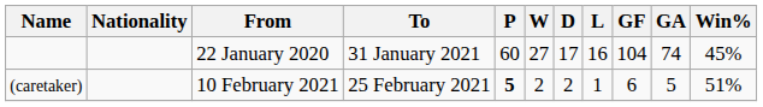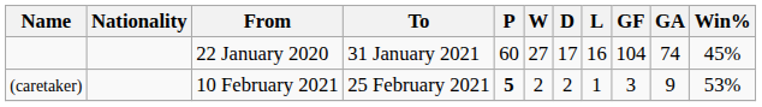 <table class="wikitable sortable">
 <tr>
 <th>Name</th>
 <th>Nationality</th>
 <th>From</th>
 <th class="unsortable">To</th>
 <th>P</th>
 <th>W</th>
 <th>D</th>
 <th>L</th>
 <th>GF</th>
 <th>GA</th>
 <th>Win%</th>
 </tr>
 <tr>
 <td align=left></td>
 <td></td>
 <td align=left>22 January 2020</td>
 <td align=left>31 January 2021</td>
 <td align=center>60</td>
 <td align=center>27</td>
 <td align=center>17</td>
 <td align=center>16</td>
 <td align=center>104</td>
 <td align=center>74</td>
 <td align=center>45%</td>
 </tr>
 <tr>
 <td align=left> <small>(caretaker)</small></td>
 <td></td>
 <td align=left>10 February 2021</td>
 <td align=left>25 February 2021</td>
 <td align=center><strong>5</strong></td>
 <td align=center>2</td>
 <td align=center>2</td>
 <td align=center>1</td>
-<td align=center>6</td>
-<td align=center>5</td>
-<td align=center>51%</td>
+<td align=center>3</td>
+<td align=center>9</td>
+<td align=center>53%</td>
 </tr>
 <tr>
 </tr>
 </table>
